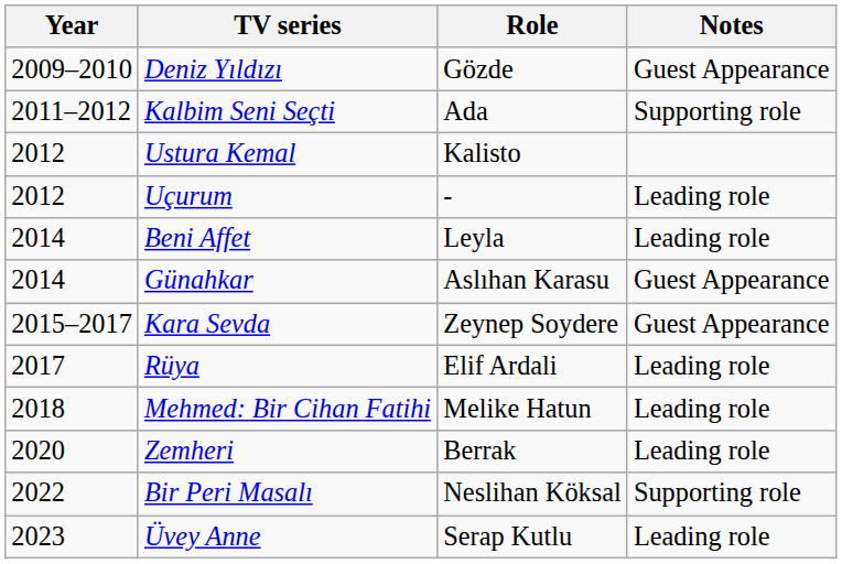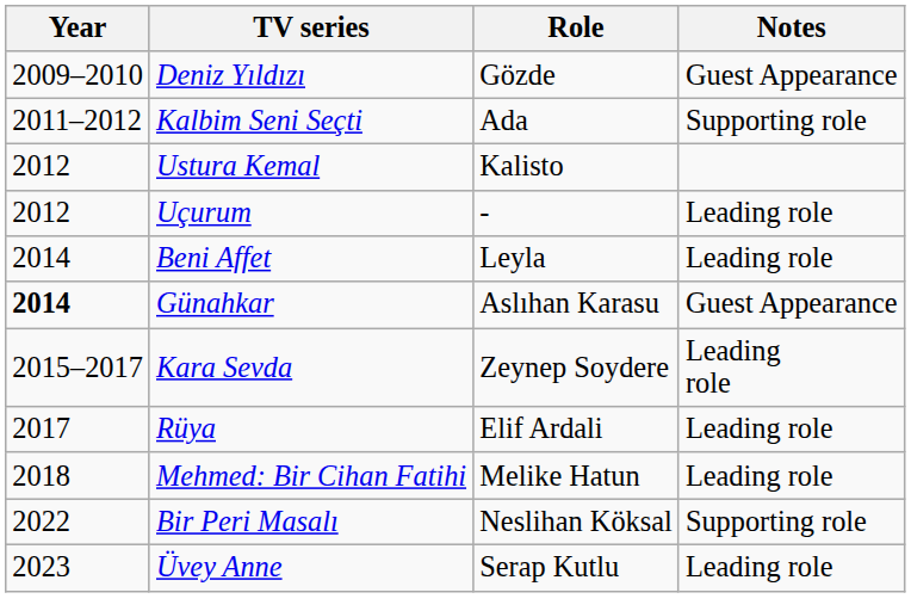 <table class="wikitable">
 <tr>
 <th>Year</th>
 <th>TV series</th>
 <th>Role</th>
 <th>Notes</th>
 </tr>
 <tr>
 <td>2009–2010</td>
 <td><em><a href='#'>Deniz Yıldızı</a></em></td>
 <td>Gözde</td>
 <td>Guest Appearance</td>
 </tr>
 <tr>
 <td>2011–2012</td>
 <td><em><a href='#'>Kalbim Seni Seçti</a></em></td>
 <td>Ada</td>
 <td>Supporting role</td>
 </tr>
 <tr>
 <td>2012</td>
 <td><em><a href='#'>Ustura Kemal</a></em></td>
 <td>Kalisto</td>
 <td></td>
 </tr>
 <tr>
 <td>2012</td>
 <td><em><a href='#'>Uçurum</a></em></td>
 <td>-</td>
 <td>Leading role</td>
 </tr>
 <tr>
 <td>2014</td>
 <td><em><a href='#'>Beni Affet</a></em></td>
 <td>Leyla</td>
 <td>Leading role</td>
 </tr>
 <tr>
-<td>2014</td>
+<td><strong>2014</strong></td>
 <td><em><a href='#'>Günahkar</a></em></td>
 <td>Aslıhan Karasu</td>
 <td>Guest Appearance</td>
 </tr>
 <tr>
 <td>2015–2017</td>
 <td><em><a href='#'>Kara Sevda</a></em></td>
 <td>Zeynep Soydere</td>
-<td>Guest Appearance</td>
+<td>Leading<br>role</td>
 </tr>
 <tr>
 <td>2017</td>
 <td><em><a href='#'>Rüya</a></em></td>
 <td>Elif Ardali</td>
 <td>Leading role</td>
 </tr>
 <tr>
 <td>2018</td>
 <td><em><a href='#'>Mehmed: Bir Cihan Fatihi</a></em></td>
 <td>Melike Hatun</td>
-<td>Leading role</td>
-</tr>
-<tr>
-<td>2020</td>
-<td><em><a href='#'>Zemheri</a></em></td>
-<td>Berrak</td>
 <td>Leading role</td>
 </tr>
 <tr>
 <td>2022</td>
 <td><em><a href='#'>Bir Peri Masalı</a></em></td>
 <td>Neslihan Köksal</td>
 <td>Supporting role</td>
 </tr>
 <tr>
 <td>2023</td>
 <td><em><a href='#'>Üvey Anne</a></em></td>
 <td>Serap Kutlu</td>
 <td>Leading role</td>
 </tr>
 </table>
